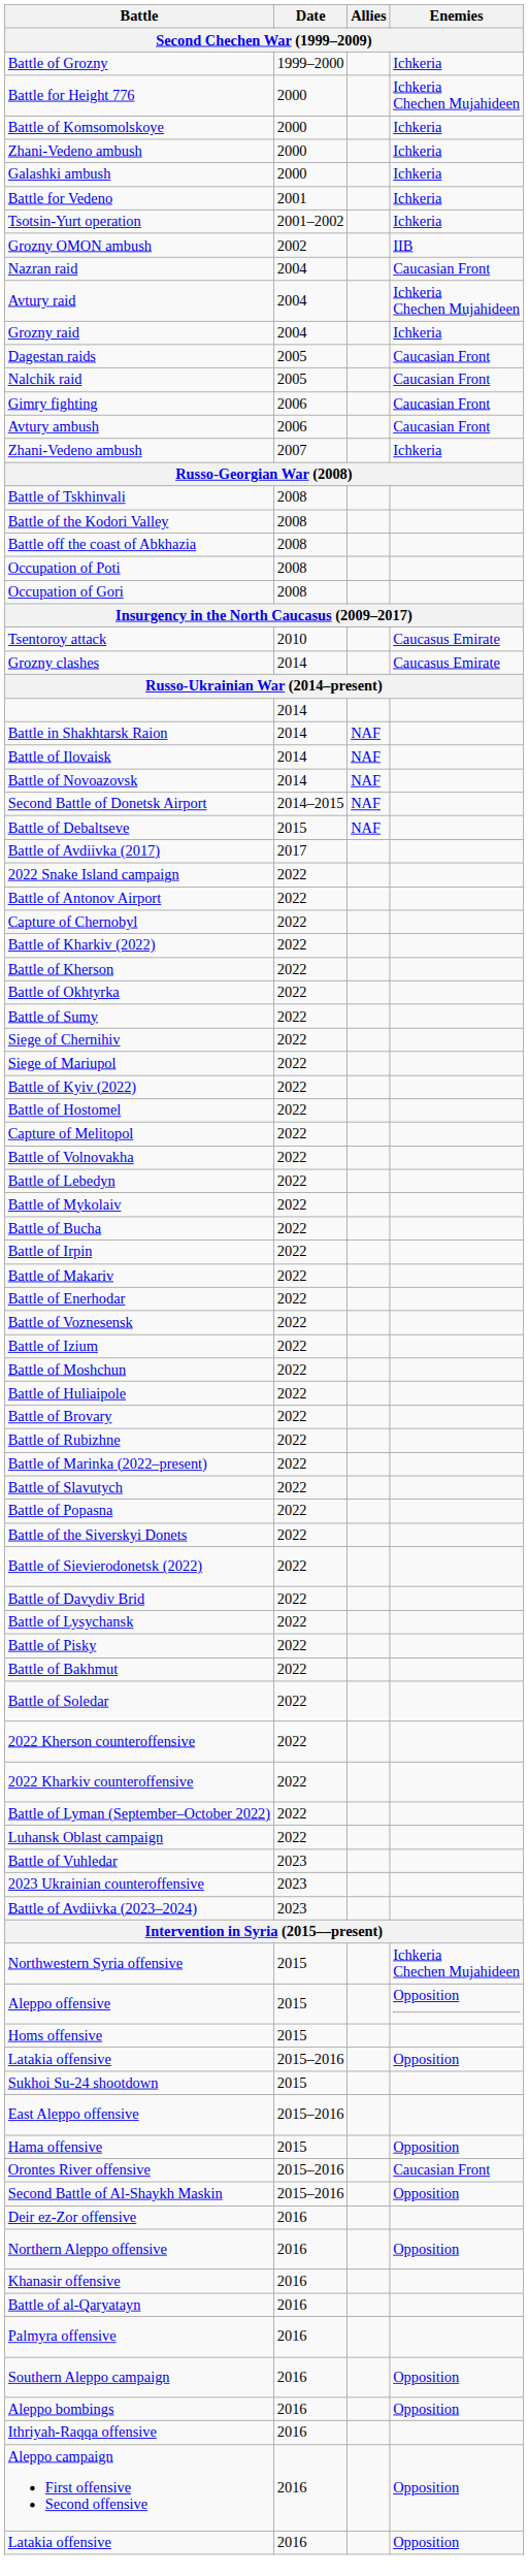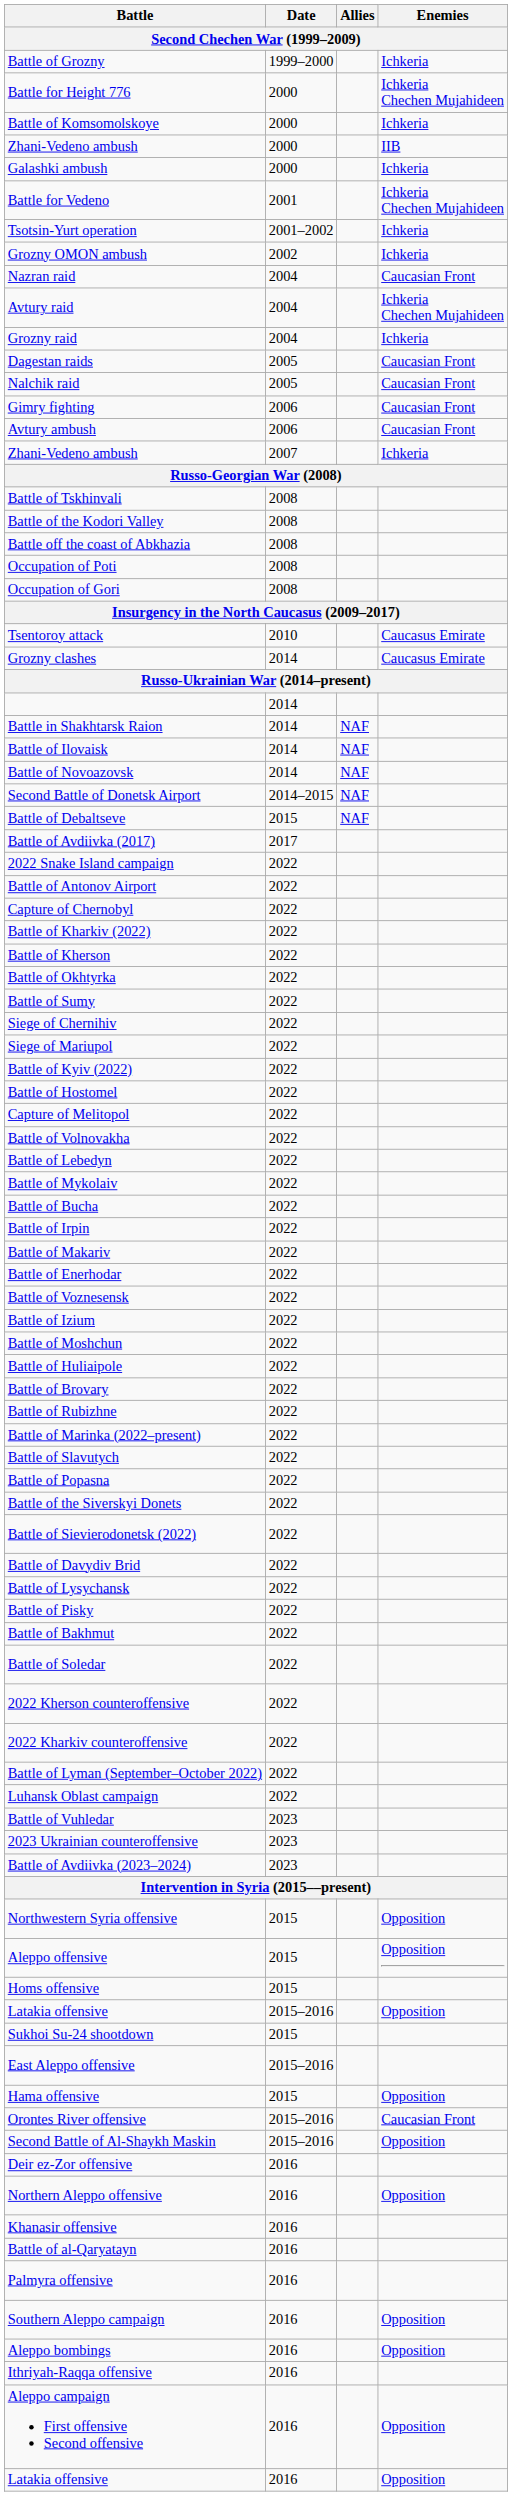 <table class="wikitable">
 <tr>
 <th>Battle</th>
 <th>Date</th>
 <th>Allies</th>
 <th>Enemies</th>
 </tr>
 <tr>
 <th colspan="6"><a href='#'>Second Chechen War</a> (1999–2009)</th>
 </tr>
 <tr>
 <td><a href='#'>Battle of Grozny</a></td>
 <td>1999–2000</td>
 <td></td>
 <td> <a href='#'>Ichkeria</a><br></td>
 </tr>
 <tr>
 <td><a href='#'>Battle for Height 776</a></td>
 <td>2000</td>
 <td></td>
 <td> <a href='#'>Ichkeria</a><br> <a href='#'>Chechen Mujahideen</a></td>
 </tr>
 <tr>
 <td><a href='#'>Battle of Komsomolskoye</a></td>
 <td>2000</td>
 <td></td>
 <td> <a href='#'>Ichkeria</a></td>
 </tr>
 <tr>
 <td><a href='#'>Zhani-Vedeno ambush</a></td>
 <td>2000</td>
 <td></td>
-<td> <a href='#'>Ichkeria</a></td>
+<td> <a href='#'>IIB</a></td>
 </tr>
 <tr>
 <td><a href='#'>Galashki ambush</a></td>
 <td>2000</td>
 <td></td>
 <td> <a href='#'>Ichkeria</a></td>
 </tr>
 <tr>
 <td><a href='#'>Battle for Vedeno</a></td>
 <td>2001</td>
 <td></td>
-<td> <a href='#'>Ichkeria</a></td>
+<td> <a href='#'>Ichkeria</a><br> <a href='#'>Chechen Mujahideen</a></td>
 </tr>
 <tr>
 <td><a href='#'>Tsotsin-Yurt operation</a></td>
 <td>2001–2002</td>
 <td></td>
 <td> <a href='#'>Ichkeria</a></td>
 </tr>
 <tr>
 <td><a href='#'>Grozny OMON ambush</a></td>
 <td>2002</td>
 <td></td>
-<td> <a href='#'>IIB</a></td>
+<td> <a href='#'>Ichkeria</a></td>
 </tr>
 <tr>
 <td><a href='#'>Nazran raid</a></td>
 <td>2004</td>
 <td></td>
 <td> <a href='#'>Caucasian Front</a></td>
 </tr>
 <tr>
 <td><a href='#'>Avtury raid</a></td>
 <td>2004</td>
 <td></td>
 <td> <a href='#'>Ichkeria</a><br> <a href='#'>Chechen Mujahideen</a></td>
 </tr>
 <tr>
 <td><a href='#'>Grozny raid</a></td>
 <td>2004</td>
 <td></td>
 <td> <a href='#'>Ichkeria</a></td>
 </tr>
 <tr>
 <td><a href='#'>Dagestan raids</a></td>
 <td>2005</td>
 <td></td>
 <td> <a href='#'>Caucasian Front</a></td>
 </tr>
 <tr>
 <td><a href='#'>Nalchik raid</a></td>
 <td>2005</td>
 <td></td>
 <td> <a href='#'>Caucasian Front</a></td>
 </tr>
 <tr>
 <td><a href='#'>Gimry fighting</a></td>
 <td>2006</td>
 <td></td>
 <td> <a href='#'>Caucasian Front</a></td>
 </tr>
 <tr>
 <td><a href='#'>Avtury ambush</a></td>
 <td>2006</td>
 <td></td>
 <td> <a href='#'>Caucasian Front</a></td>
 </tr>
 <tr>
 <td><a href='#'>Zhani-Vedeno ambush</a></td>
 <td>2007</td>
 <td></td>
 <td> <a href='#'>Ichkeria</a></td>
 </tr>
 <tr>
 <th colspan="6"><a href='#'>Russo-Georgian War</a> (2008)</th>
 </tr>
 <tr>
 <td><a href='#'>Battle of Tskhinvali</a></td>
 <td>2008</td>
 <td><br></td>
 <td></td>
 </tr>
 <tr>
 <td><a href='#'>Battle of the Kodori Valley</a></td>
 <td>2008</td>
 <td><br></td>
 <td></td>
 </tr>
 <tr>
 <td><a href='#'>Battle off the coast of Abkhazia</a></td>
 <td>2008</td>
 <td></td>
 <td></td>
 </tr>
 <tr>
 <td><a href='#'>Occupation of Poti</a></td>
 <td>2008</td>
 <td></td>
 <td></td>
 </tr>
 <tr>
 <td><a href='#'>Occupation of Gori</a></td>
 <td>2008</td>
 <td><br></td>
 <td></td>
 </tr>
 <tr>
 <th colspan="6"><a href='#'>Insurgency in the North Caucasus</a> (2009–2017)</th>
 </tr>
 <tr>
 <td><a href='#'>Tsentoroy attack</a></td>
 <td>2010</td>
 <td></td>
 <td> <a href='#'>Caucasus Emirate</a></td>
 </tr>
 <tr>
 <td><a href='#'>Grozny clashes</a></td>
 <td>2014</td>
 <td></td>
 <td> <a href='#'>Caucasus Emirate</a></td>
 </tr>
 <tr>
 <th colspan="6"><a href='#'>Russo-Ukrainian War</a> (2014–present)</th>
 </tr>
 <tr>
 <td></td>
 <td>2014</td>
 <td></td>
 <td></td>
 </tr>
 <tr>
 <td><a href='#'>Battle in Shakhtarsk Raion</a></td>
 <td>2014</td>
 <td> <a href='#'>NAF</a><br></td>
 <td></td>
 </tr>
 <tr>
 <td><a href='#'>Battle of Ilovaisk</a></td>
 <td>2014</td>
 <td> <a href='#'>NAF</a><br></td>
 <td></td>
 </tr>
 <tr>
 <td><a href='#'>Battle of Novoazovsk</a></td>
 <td>2014</td>
 <td> <a href='#'>NAF</a><br></td>
 <td></td>
 </tr>
 <tr>
 <td><a href='#'>Second Battle of Donetsk Airport</a></td>
 <td>2014–2015</td>
 <td> <a href='#'>NAF</a><br></td>
 <td></td>
 </tr>
 <tr>
 <td><a href='#'>Battle of Debaltseve</a></td>
 <td>2015</td>
 <td> <a href='#'>NAF</a><br></td>
 <td></td>
 </tr>
 <tr>
 <td><a href='#'>Battle of Avdiivka (2017)</a></td>
 <td>2017</td>
 <td><br></td>
 <td></td>
 </tr>
 <tr>
 <td><a href='#'>2022 Snake Island campaign</a></td>
 <td>2022</td>
 <td></td>
 <td></td>
 </tr>
 <tr>
 <td><a href='#'>Battle of Antonov Airport</a></td>
 <td>2022</td>
 <td></td>
 <td></td>
 </tr>
 <tr>
 <td><a href='#'>Capture of Chernobyl</a></td>
 <td>2022</td>
 <td></td>
 <td></td>
 </tr>
 <tr>
 <td><a href='#'>Battle of Kharkiv (2022)</a></td>
 <td>2022</td>
 <td></td>
 <td></td>
 </tr>
 <tr>
 <td><a href='#'>Battle of Kherson</a></td>
 <td>2022</td>
 <td></td>
 <td></td>
 </tr>
 <tr>
 <td><a href='#'>Battle of Okhtyrka</a></td>
 <td>2022</td>
 <td></td>
 <td></td>
 </tr>
 <tr>
 <td><a href='#'>Battle of Sumy</a></td>
 <td>2022</td>
 <td></td>
 <td></td>
 </tr>
 <tr>
 <td><a href='#'>Siege of Chernihiv</a></td>
 <td>2022</td>
 <td></td>
 <td></td>
 </tr>
 <tr>
 <td><a href='#'>Siege of Mariupol</a></td>
 <td>2022</td>
 <td><br></td>
 <td></td>
 </tr>
 <tr>
 <td><a href='#'>Battle of Kyiv (2022)</a></td>
 <td>2022</td>
 <td></td>
 <td></td>
 </tr>
 <tr>
 <td><a href='#'>Battle of Hostomel</a></td>
 <td>2022</td>
 <td></td>
 <td></td>
 </tr>
 <tr>
 <td><a href='#'>Capture of Melitopol</a></td>
 <td>2022</td>
 <td></td>
 <td></td>
 </tr>
 <tr>
 <td><a href='#'>Battle of Volnovakha</a></td>
 <td>2022</td>
 <td><br></td>
 <td></td>
 </tr>
 <tr>
 <td><a href='#'>Battle of Lebedyn</a></td>
 <td>2022</td>
 <td></td>
 <td></td>
 </tr>
 <tr>
 <td><a href='#'>Battle of Mykolaiv</a></td>
 <td>2022</td>
 <td></td>
 <td></td>
 </tr>
 <tr>
 <td><a href='#'>Battle of Bucha</a></td>
 <td>2022</td>
 <td></td>
 <td></td>
 </tr>
 <tr>
 <td><a href='#'>Battle of Irpin</a></td>
 <td>2022</td>
 <td></td>
 <td></td>
 </tr>
 <tr>
 <td><a href='#'>Battle of Makariv</a></td>
 <td>2022</td>
 <td></td>
 <td></td>
 </tr>
 <tr>
 <td><a href='#'>Battle of Enerhodar</a></td>
 <td>2022</td>
 <td></td>
 <td></td>
 </tr>
 <tr>
 <td><a href='#'>Battle of Voznesensk</a></td>
 <td>2022</td>
 <td></td>
 <td></td>
 </tr>
 <tr>
 <td><a href='#'>Battle of Izium</a></td>
 <td>2022</td>
 <td></td>
 <td></td>
 </tr>
 <tr>
 <td><a href='#'>Battle of Moshchun</a></td>
 <td>2022</td>
 <td></td>
 <td></td>
 </tr>
 <tr>
 <td><a href='#'>Battle of Huliaipole</a></td>
 <td>2022</td>
 <td></td>
 <td></td>
 </tr>
 <tr>
 <td><a href='#'>Battle of Brovary</a></td>
 <td>2022</td>
 <td></td>
 <td></td>
 </tr>
 <tr>
 <td><a href='#'>Battle of Rubizhne</a></td>
 <td>2022</td>
 <td><br></td>
 <td></td>
 </tr>
 <tr>
 <td><a href='#'>Battle of Marinka (2022–present)</a></td>
 <td>2022</td>
 <td><br></td>
 <td></td>
 </tr>
 <tr>
 <td><a href='#'>Battle of Slavutych</a></td>
 <td>2022</td>
 <td></td>
 <td></td>
 </tr>
 <tr>
 <td><a href='#'>Battle of Popasna</a></td>
 <td>2022</td>
 <td><br></td>
 <td></td>
 </tr>
 <tr>
 <td><a href='#'>Battle of the Siverskyi Donets</a></td>
 <td>2022</td>
 <td></td>
 <td></td>
 </tr>
 <tr>
 <td><a href='#'>Battle of Sievierodonetsk (2022)</a></td>
 <td>2022</td>
 <td><br><br></td>
 <td></td>
 </tr>
 <tr>
 <td><a href='#'>Battle of Davydiv Brid</a></td>
 <td>2022</td>
 <td></td>
 <td></td>
 </tr>
 <tr>
 <td><a href='#'>Battle of Lysychansk</a></td>
 <td>2022</td>
 <td><br></td>
 <td></td>
 </tr>
 <tr>
 <td><a href='#'>Battle of Pisky</a></td>
 <td>2022</td>
 <td><br></td>
 <td></td>
 </tr>
 <tr>
 <td><a href='#'>Battle of Bakhmut</a></td>
 <td>2022</td>
 <td><br></td>
 <td></td>
 </tr>
 <tr>
 <td><a href='#'>Battle of Soledar</a></td>
 <td>2022</td>
 <td><br><br></td>
 <td></td>
 </tr>
 <tr>
 <td><a href='#'>2022 Kherson counteroffensive</a></td>
 <td>2022</td>
 <td><br><br></td>
 <td></td>
 </tr>
 <tr>
 <td><a href='#'>2022 Kharkiv counteroffensive</a></td>
 <td>2022</td>
 <td><br><br></td>
 <td></td>
 </tr>
 <tr>
 <td><a href='#'>Battle of Lyman (September–October 2022)</a></td>
 <td>2022</td>
 <td><br></td>
 <td></td>
 </tr>
 <tr>
 <td><a href='#'>Luhansk Oblast campaign</a></td>
 <td>2022</td>
 <td></td>
 <td></td>
 </tr>
 <tr>
 <td><a href='#'>Battle of Vuhledar</a></td>
 <td>2023</td>
 <td><br></td>
 <td></td>
 </tr>
 <tr>
 <td><a href='#'>2023 Ukrainian counteroffensive</a></td>
 <td>2023</td>
 <td></td>
 <td></td>
 </tr>
 <tr>
 <td><a href='#'>Battle of Avdiivka (2023–2024)</a></td>
 <td>2023</td>
 <td></td>
 <td></td>
 </tr>
 <tr>
 <th colspan="6"><a href='#'>Intervention in Syria</a> (2015––present)</th>
 </tr>
 <tr>
 <td><a href='#'>Northwestern Syria offensive</a></td>
 <td>2015</td>
 <td><br><br></td>
-<td> <a href='#'>Ichkeria</a><br> <a href='#'>Chechen Mujahideen</a></td>
+<td> <a href='#'>Opposition</a></td>
 </tr>
 <tr>
 <td><a href='#'>Aleppo offensive</a></td>
 <td>2015</td>
 <td><br><br></td>
 <td> <a href='#'>Opposition</a><hr></td>
 </tr>
 <tr>
 <td><a href='#'>Homs offensive</a></td>
 <td>2015</td>
 <td><br></td>
 <td></td>
 </tr>
 <tr>
 <td><a href='#'>Latakia offensive</a></td>
 <td>2015–2016</td>
 <td><br></td>
 <td> <a href='#'>Opposition</a></td>
 </tr>
 <tr>
 <td><a href='#'>Sukhoi Su-24 shootdown</a></td>
 <td>2015</td>
 <td></td>
 <td></td>
 </tr>
 <tr>
 <td><a href='#'>East Aleppo offensive</a></td>
 <td>2015–2016</td>
 <td><br><br></td>
 <td></td>
 </tr>
 <tr>
 <td><a href='#'>Hama offensive</a></td>
 <td>2015</td>
 <td><br></td>
 <td> <a href='#'>Opposition</a></td>
 </tr>
 <tr>
 <td><a href='#'>Orontes River offensive</a></td>
 <td>2015–2016</td>
 <td><br></td>
 <td> <a href='#'>Caucasian Front</a></td>
 </tr>
 <tr>
 <td><a href='#'>Second Battle of Al-Shaykh Maskin</a></td>
 <td>2015–2016</td>
 <td><br></td>
 <td> <a href='#'>Opposition</a></td>
 </tr>
 <tr>
 <td><a href='#'>Deir ez-Zor offensive</a></td>
 <td>2016</td>
 <td><br></td>
 <td></td>
 </tr>
 <tr>
 <td><a href='#'>Northern Aleppo offensive</a></td>
 <td>2016</td>
 <td><br><br></td>
 <td> <a href='#'>Opposition</a></td>
 </tr>
 <tr>
 <td><a href='#'>Khanasir offensive</a></td>
 <td>2016</td>
 <td><br></td>
 <td></td>
 </tr>
 <tr>
 <td><a href='#'>Battle of al-Qaryatayn</a></td>
 <td>2016</td>
 <td><br></td>
 <td></td>
 </tr>
 <tr>
 <td><a href='#'>Palmyra offensive</a></td>
 <td>2016</td>
 <td><br><br></td>
 <td></td>
 </tr>
 <tr>
 <td><a href='#'>Southern Aleppo campaign</a></td>
 <td>2016</td>
 <td><br><br></td>
 <td> <a href='#'>Opposition</a></td>
 </tr>
 <tr>
 <td><a href='#'>Aleppo bombings</a></td>
 <td>2016</td>
 <td><br></td>
 <td> <a href='#'>Opposition</a></td>
 </tr>
 <tr>
 <td><a href='#'>Ithriyah-Raqqa offensive</a></td>
 <td>2016</td>
 <td><br></td>
 <td></td>
 </tr>
 <tr>
 <td><a href='#'>Aleppo campaign</a><br><ul><li><a href='#'>First offensive</a></li><li><a href='#'>Second offensive</a></li></ul></td>
 <td>2016</td>
 <td><br><br></td>
 <td> <a href='#'>Opposition</a></td>
 </tr>
 <tr>
 <td><a href='#'>Latakia offensive</a></td>
 <td>2016</td>
 <td><br></td>
 <td> <a href='#'>Opposition</a></td>
 </tr>
 </table>
